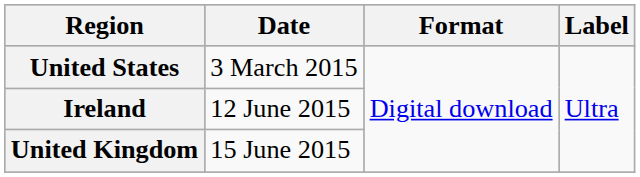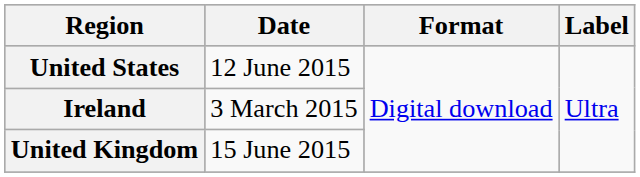 <table class="wikitable plainrowheaders">
 <tr>
 <th scope="col">Region</th>
 <th scope="col">Date</th>
 <th scope="col">Format</th>
 <th scope="col">Label</th>
 </tr>
 <tr>
 <th scope="row">United States</th>
-<td>3 March 2015</td>
+<td>12 June 2015</td>
 <td rowspan="3"><a href='#'>Digital download</a></td>
 <td rowspan="3"><a href='#'>Ultra</a></td>
 </tr>
 <tr>
 <th scope="row">Ireland</th>
-<td>12 June 2015</td>
+<td>3 March 2015</td>
 </tr>
 <tr>
 <th scope="row">United Kingdom</th>
 <td>15 June 2015</td>
 </tr>
 </table>
